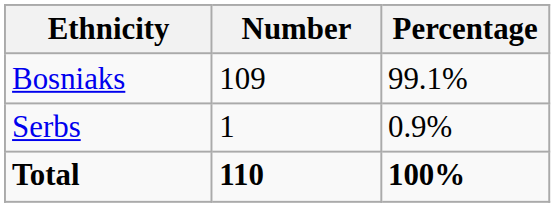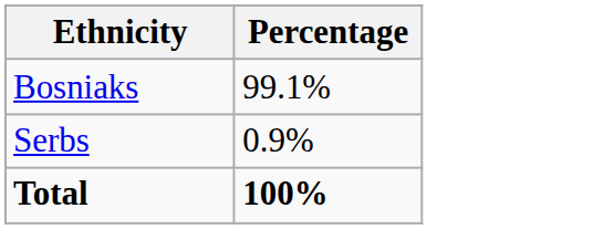 <table class="wikitable">
 <tr>
 <th width="100px">Ethnicity</th>
-<th width="80px">Number</th>
 <th width="80px">Percentage</th>
 </tr>
 <tr>
 <td><a href='#'>Bosniaks</a></td>
-<td>109</td>
 <td>99.1%</td>
 </tr>
 <tr>
 <td><a href='#'>Serbs</a></td>
-<td>1</td>
 <td>0.9%</td>
 </tr>
 <tr>
 <td><strong>Total</strong></td>
-<td><strong>110</strong></td>
 <td><strong>100%</strong></td>
 </tr>
 </table>
